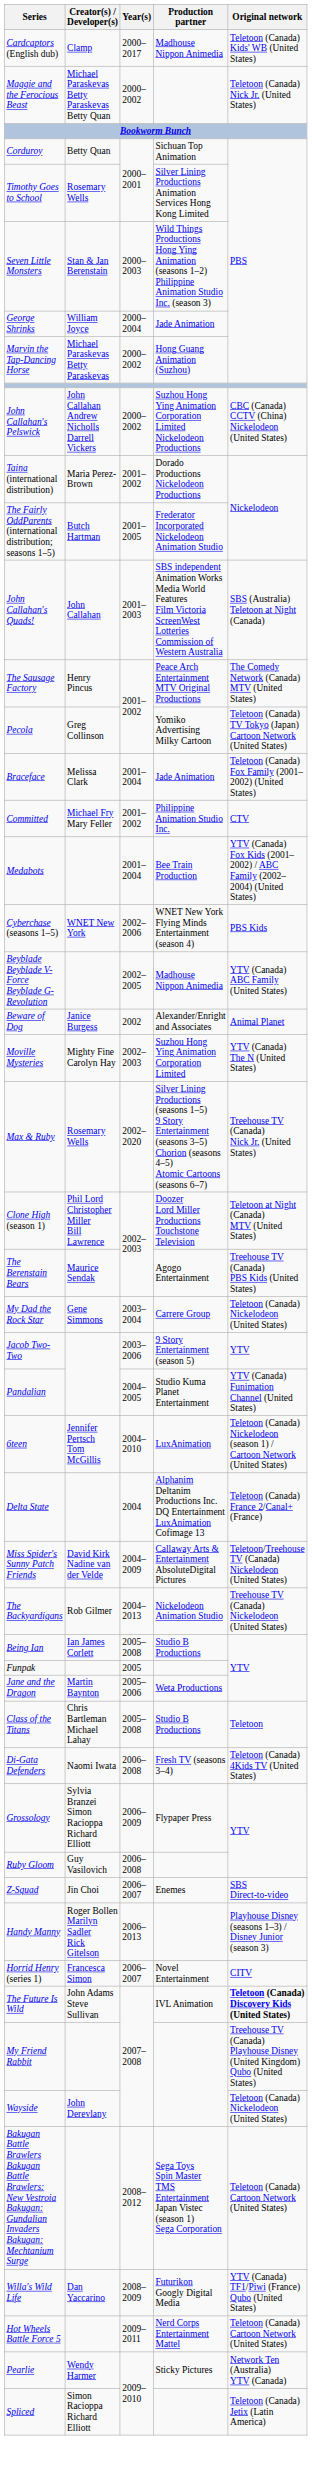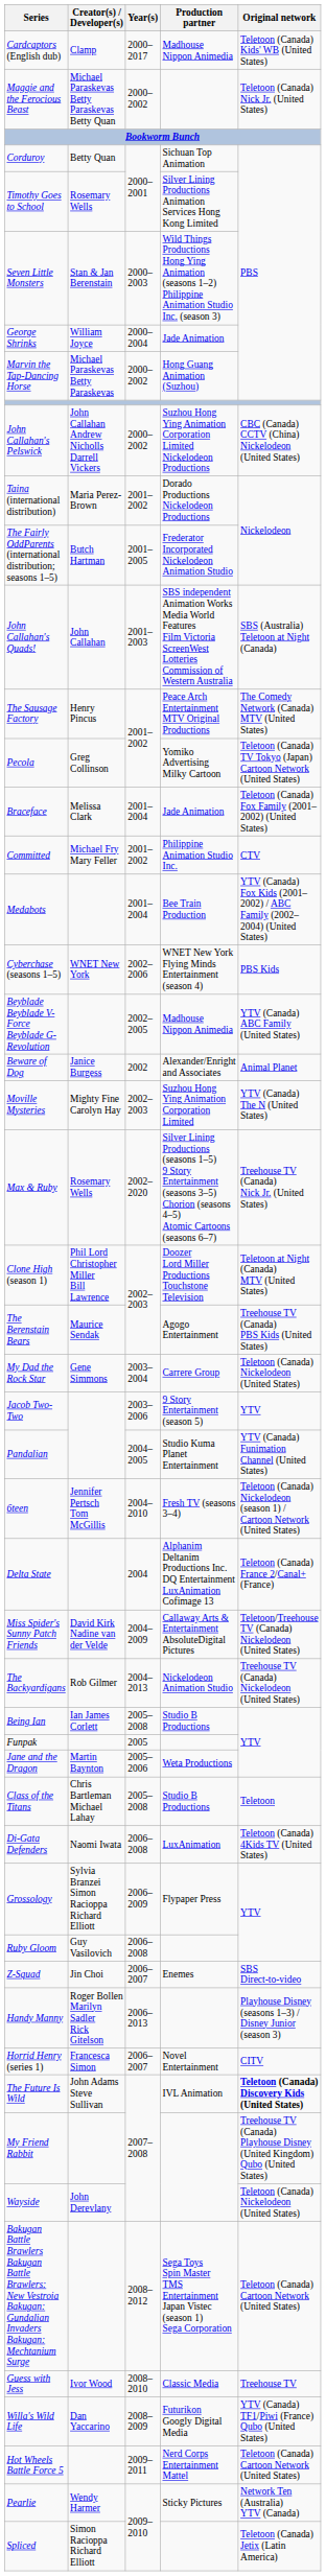 <table class="wikitable sortable plainrowheaders" width="80%">
 <tr>
 <th>Series</th>
 <th>Creator(s) / Developer(s)</th>
 <th>Year(s)</th>
 <th>Production partner</th>
 <th>Original network</th>
 </tr>
 <tr>
 <td><em><a href='#'>Cardcaptors</a></em> (English dub)</td>
 <td><a href='#'>Clamp</a></td>
 <td>2000–2017</td>
 <td><a href='#'>Madhouse</a><br><a href='#'>Nippon Animedia</a></td>
 <td><a href='#'>Teletoon</a> (Canada)<br><a href='#'>Kids' WB</a> (United States)</td>
 </tr>
 <tr>
 <td><em><a href='#'>Maggie and the Ferocious Beast</a></em></td>
 <td><a href='#'>Michael Paraskevas</a><br><a href='#'>Betty Paraskevas</a><br>Betty Quan</td>
 <td>2000–2002</td>
 <td></td>
 <td><a href='#'>Teletoon</a> (Canada)<br><a href='#'>Nick Jr.</a> (United States)</td>
 </tr>
 <tr>
 <th colspan="5" style="background-color:#B0C4DE;"><em><a href='#'>Bookworm Bunch</a></em></th>
 </tr>
 <tr>
 <td><em><a href='#'>Corduroy</a></em></td>
 <td>Betty Quan</td>
 <td rowspan="2">2000–2001</td>
 <td>Sichuan Top Animation</td>
 <td rowspan="5"><a href='#'>PBS</a></td>
 </tr>
 <tr>
 <td><em><a href='#'>Timothy Goes to School</a></em></td>
 <td><a href='#'>Rosemary Wells</a></td>
 <td><a href='#'>Silver Lining Productions</a><br>Animation Services Hong Kong Limited</td>
 </tr>
 <tr>
 <td><em><a href='#'>Seven Little Monsters</a></em></td>
 <td><a href='#'>Stan & Jan Berenstain</a></td>
 <td>2000–2003</td>
 <td><a href='#'>Wild Things Productions</a><br><a href='#'>Hong Ying Animation</a> (seasons 1–2)<br><a href='#'>Philippine Animation Studio Inc.</a> (season 3)</td>
 </tr>
 <tr>
 <td><em><a href='#'>George Shrinks</a></em></td>
 <td><a href='#'>William Joyce</a></td>
 <td>2000–2004</td>
 <td><a href='#'>Jade Animation</a></td>
 </tr>
 <tr>
 <td><em><a href='#'>Marvin the Tap-Dancing Horse</a></em></td>
 <td><a href='#'>Michael Paraskevas</a><br><a href='#'>Betty Paraskevas</a></td>
 <td>2000–2002</td>
 <td><a href='#'>Hong Guang Animation (Suzhou)</a></td>
 </tr>
 <tr>
 <th colspan="5" style="background-color:#B0C4DE;"></th>
 </tr>
 <tr>
 <td><em><a href='#'>John Callahan's Pelswick</a></em></td>
 <td><a href='#'>John Callahan</a><br><a href='#'>Andrew Nicholls<br>Darrell Vickers</a></td>
 <td>2000–2002</td>
 <td><a href='#'>Suzhou Hong Ying Animation Corporation Limited</a><br><a href='#'>Nickelodeon Productions</a></td>
 <td><a href='#'>CBC</a> (Canada)<br><a href='#'>CCTV</a> (China)<br><a href='#'>Nickelodeon</a> (United States)</td>
 </tr>
 <tr>
 <td><em><a href='#'>Taina</a></em> (international distribution)</td>
 <td>Maria Perez-Brown</td>
 <td>2001–2002</td>
 <td>Dorado Productions<br><a href='#'>Nickelodeon Productions</a></td>
 <td rowspan="2"><a href='#'>Nickelodeon</a></td>
 </tr>
 <tr>
 <td><em><a href='#'>The Fairly OddParents</a></em> (international distribution; seasons 1–5)</td>
 <td><a href='#'>Butch Hartman</a></td>
 <td>2001–2005</td>
 <td><a href='#'>Frederator Incorporated</a><br><a href='#'>Nickelodeon Animation Studio</a></td>
 </tr>
 <tr>
 <td><em><a href='#'>John Callahan's Quads!</a></em></td>
 <td><a href='#'>John Callahan</a></td>
 <td>2001–2003</td>
 <td><a href='#'>SBS independent</a><br>Animation Works<br>Media World Features<br><a href='#'>Film Victoria</a><br><a href='#'>ScreenWest</a><br><a href='#'>Lotteries Commission of Western Australia</a></td>
 <td><a href='#'>SBS</a> (Australia)<br><a href='#'>Teletoon at Night</a> (Canada)</td>
 </tr>
 <tr>
 <td><em><a href='#'>The Sausage Factory</a></em></td>
 <td>Henry Pincus</td>
 <td rowspan="2">2001–2002</td>
 <td><a href='#'>Peace Arch Entertainment</a><br><a href='#'>MTV Original Productions</a></td>
 <td><a href='#'>The Comedy Network</a> (Canada)<br><a href='#'>MTV</a> (United States)</td>
 </tr>
 <tr>
 <td><em><a href='#'>Pecola</a></em></td>
 <td>Greg Collinson</td>
 <td>Yomiko Advertising<br>Milky Cartoon</td>
 <td><a href='#'>Teletoon</a> (Canada)<br><a href='#'>TV Tokyo</a> (Japan)<br><a href='#'>Cartoon Network</a> (United States)</td>
 </tr>
 <tr>
 <td><em><a href='#'>Braceface</a></em></td>
 <td>Melissa Clark</td>
 <td>2001–2004</td>
 <td><a href='#'>Jade Animation</a></td>
 <td><a href='#'>Teletoon</a> (Canada)<br><a href='#'>Fox Family</a> (2001–2002) (United States)</td>
 </tr>
 <tr>
 <td><em><a href='#'>Committed</a></em></td>
 <td><a href='#'>Michael Fry</a><br>Mary Feller</td>
 <td>2001–2002</td>
 <td><a href='#'>Philippine Animation Studio Inc.</a></td>
 <td><a href='#'>CTV</a></td>
 </tr>
 <tr>
 <td><em><a href='#'>Medabots</a></em></td>
 <td></td>
 <td>2001–2004</td>
 <td><a href='#'>Bee Train Production</a></td>
 <td><a href='#'>YTV</a> (Canada)<br><a href='#'>Fox Kids</a> (2001–2002) / <a href='#'>ABC Family</a> (2002–2004) (United States)</td>
 </tr>
 <tr>
 <td><em><a href='#'>Cyberchase</a></em> (seasons 1–5)</td>
 <td><a href='#'>WNET New York</a></td>
 <td>2002–2006</td>
 <td>WNET New York<br>Flying Minds Entertainment (season 4)</td>
 <td><a href='#'>PBS Kids</a></td>
 </tr>
 <tr>
 <td><em><a href='#'>Beyblade</a></em><br><em><a href='#'>Beyblade V-Force</a></em><br><em><a href='#'>Beyblade G-Revolution</a></em></td>
 <td></td>
 <td>2002–2005</td>
 <td><a href='#'>Madhouse</a><br><a href='#'>Nippon Animedia</a></td>
 <td><a href='#'>YTV</a> (Canada)<br><a href='#'>ABC Family</a> (United States)</td>
 </tr>
 <tr>
 <td><em><a href='#'>Beware of Dog</a></em></td>
 <td><a href='#'>Janice Burgess</a></td>
 <td>2002</td>
 <td>Alexander/Enright and Associates</td>
 <td><a href='#'>Animal Planet</a></td>
 </tr>
 <tr>
 <td><em><a href='#'>Moville Mysteries</a></em></td>
 <td>Mighty Fine<br>Carolyn Hay</td>
 <td>2002–2003</td>
 <td><a href='#'>Suzhou Hong Ying Animation Corporation Limited</a></td>
 <td><a href='#'>YTV</a> (Canada)<br><a href='#'>The N</a> (United States)</td>
 </tr>
 <tr>
 <td><em><a href='#'>Max & Ruby</a></em></td>
 <td><a href='#'>Rosemary Wells</a></td>
 <td>2002–2020</td>
 <td><a href='#'>Silver Lining Productions</a> (seasons 1–5)<br><a href='#'>9 Story Entertainment</a> (seasons 3–5)<br><a href='#'>Chorion</a> (seasons 4–5)<br><a href='#'>Atomic Cartoons</a> (seasons 6–7)</td>
 <td><a href='#'>Treehouse TV</a> (Canada)<br><a href='#'>Nick Jr.</a> (United States)</td>
 </tr>
 <tr>
 <td><em><a href='#'>Clone High</a></em> (season 1)</td>
 <td><a href='#'>Phil Lord<br>Christopher Miller</a><br><a href='#'>Bill Lawrence</a></td>
 <td rowspan="2">2002–2003</td>
 <td><a href='#'>Doozer</a><br><a href='#'>Lord Miller Productions</a><br><a href='#'>Touchstone Television</a></td>
 <td><a href='#'>Teletoon at Night</a> (Canada)<br><a href='#'>MTV</a> (United States)</td>
 </tr>
 <tr>
 <td><em><a href='#'>The Berenstain Bears</a></em></td>
 <td><a href='#'>Maurice Sendak</a></td>
 <td>Agogo Entertainment</td>
 <td><a href='#'>Treehouse TV</a> (Canada)<br><a href='#'>PBS Kids</a> (United States)</td>
 </tr>
 <tr>
 <td><em><a href='#'>My Dad the Rock Star</a></em></td>
 <td><a href='#'>Gene Simmons</a></td>
 <td>2003–2004</td>
 <td><a href='#'>Carrere Group</a></td>
 <td><a href='#'>Teletoon</a> (Canada)<br><a href='#'>Nickelodeon</a> (United States)</td>
 </tr>
 <tr>
 <td><em><a href='#'>Jacob Two-Two</a></em></td>
 <td rowspan="2"></td>
 <td>2003–2006</td>
 <td><a href='#'>9 Story Entertainment</a> (season 5)</td>
 <td><a href='#'>YTV</a></td>
 </tr>
 <tr>
 <td><em><a href='#'>Pandalian</a></em></td>
 <td>2004–2005</td>
 <td>Studio Kuma<br>Planet Entertainment</td>
 <td><a href='#'>YTV</a> (Canada)<br><a href='#'>Funimation Channel</a> (United States)</td>
 </tr>
 <tr>
 <td><em><a href='#'>6teen</a></em></td>
 <td><a href='#'>Jennifer Pertsch</a><br><a href='#'>Tom McGillis</a></td>
 <td>2004–2010</td>
-<td><a href='#'>LuxAnimation</a></td>
+<td><a href='#'>Fresh TV</a> (seasons 3–4)</td>
 <td><a href='#'>Teletoon</a> (Canada)<br><a href='#'>Nickelodeon</a> (season 1) / <a href='#'>Cartoon Network</a> (United States)</td>
 </tr>
 <tr>
 <td><em><a href='#'>Delta State</a></em></td>
 <td></td>
 <td>2004</td>
 <td><a href='#'>Alphanim</a><br>Deltanim Productions Inc.<br>DQ Entertainment<br><a href='#'>LuxAnimation</a><br>Cofimage 13</td>
 <td><a href='#'>Teletoon</a> (Canada)<br><a href='#'>France 2</a>/<a href='#'>Canal+</a> (France)</td>
 </tr>
 <tr>
 <td><em><a href='#'>Miss Spider's Sunny Patch Friends</a></em></td>
 <td><a href='#'>David Kirk</a><br><a href='#'>Nadine van der Velde</a></td>
 <td>2004–2009</td>
 <td><a href='#'>Callaway Arts & Entertainment</a><br>AbsoluteDigital Pictures</td>
 <td><a href='#'>Teletoon</a>/<a href='#'>Treehouse TV</a> (Canada)<br><a href='#'>Nickelodeon</a> (United States)</td>
 </tr>
 <tr>
 <td><em><a href='#'>The Backyardigans</a></em></td>
 <td>Rob Gilmer</td>
 <td>2004–2013</td>
 <td><a href='#'>Nickelodeon Animation Studio</a></td>
 <td><a href='#'>Treehouse TV</a> (Canada)<br><a href='#'>Nickelodeon</a> (United States)</td>
 </tr>
 <tr>
 <td><em><a href='#'>Being Ian</a></em></td>
 <td><a href='#'>Ian James Corlett</a></td>
 <td>2005–2008</td>
 <td><a href='#'>Studio B Productions</a></td>
 <td rowspan="3"><a href='#'>YTV</a></td>
 </tr>
 <tr>
 <td><em>Funpak</em></td>
 <td></td>
 <td>2005</td>
 <td></td>
 </tr>
 <tr>
 <td><em><a href='#'>Jane and the Dragon</a></em></td>
 <td><a href='#'>Martin Baynton</a></td>
 <td>2005–2006</td>
 <td><a href='#'>Weta Productions</a></td>
 </tr>
 <tr>
 <td><em><a href='#'>Class of the Titans</a></em></td>
 <td>Chris Bartleman<br>Michael Lahay</td>
 <td>2005–2008</td>
 <td><a href='#'>Studio B Productions</a></td>
 <td><a href='#'>Teletoon</a></td>
 </tr>
 <tr>
 <td><em><a href='#'>Di-Gata Defenders</a></em></td>
 <td>Naomi Iwata</td>
 <td>2006–2008</td>
-<td><a href='#'>Fresh TV</a> (seasons 3–4)</td>
+<td><a href='#'>LuxAnimation</a></td>
 <td><a href='#'>Teletoon</a> (Canada)<br><a href='#'>4Kids TV</a> (United States)</td>
 </tr>
 <tr>
 <td><em><a href='#'>Grossology</a></em></td>
 <td>Sylvia Branzei<br>Simon Racioppa<br>Richard Elliott</td>
 <td>2006–2009</td>
 <td>Flypaper Press</td>
 <td rowspan="2"><a href='#'>YTV</a></td>
 </tr>
 <tr>
 <td><em><a href='#'>Ruby Gloom</a></em></td>
 <td>Guy Vasilovich</td>
 <td>2006–2008</td>
 <td></td>
 </tr>
 <tr>
 <td><em><a href='#'>Z-Squad</a></em></td>
 <td>Jin Choi</td>
 <td>2006–2007</td>
 <td>Enemes</td>
 <td><a href='#'>SBS</a><br><a href='#'>Direct-to-video</a></td>
 </tr>
 <tr>
 <td><em><a href='#'>Handy Manny</a></em></td>
 <td>Roger Bollen<br><a href='#'>Marilyn Sadler</a><br><a href='#'>Rick Gitelson</a></td>
 <td>2006–2013</td>
 <td></td>
 <td><a href='#'>Playhouse Disney</a> (seasons 1–3) / <a href='#'>Disney Junior</a> (season 3)</td>
 </tr>
 <tr>
 <td><em><a href='#'>Horrid Henry</a></em> (series 1)</td>
 <td><a href='#'>Francesca Simon</a></td>
 <td>2006–2007</td>
 <td>Novel Entertainment</td>
 <td><a href='#'>CITV</a></td>
 </tr>
 <tr>
 <td><em><a href='#'>The Future Is Wild</a></em></td>
 <td>John Adams<br>Steve Sullivan</td>
 <td rowspan="3">2007–2008</td>
 <td>IVL Animation</td>
 <td><strong><a href='#'>Teletoon</a> (Canada)<br><a href='#'>Discovery Kids</a> (United States)</strong></td>
 </tr>
 <tr>
 <td><em><a href='#'>My Friend Rabbit</a></em></td>
 <td></td>
 <td rowspan="2"></td>
 <td><a href='#'>Treehouse TV</a> (Canada)<br><a href='#'>Playhouse Disney</a> (United Kingdom)<br><a href='#'>Qubo</a> (United States)</td>
 </tr>
 <tr>
 <td><em><a href='#'>Wayside</a></em></td>
 <td><a href='#'>John Derevlany</a></td>
 <td><a href='#'>Teletoon</a> (Canada)<br><a href='#'>Nickelodeon</a> (United States)</td>
 </tr>
 <tr>
 <td><em><a href='#'>Bakugan Battle Brawlers</a></em><br><em><a href='#'>Bakugan Battle Brawlers: New Vestroia</a></em><br><em><a href='#'>Bakugan: Gundalian Invaders</a></em><br><em><a href='#'>Bakugan: Mechtanium Surge</a></em></td>
 <td></td>
 <td>2008–2012</td>
 <td><a href='#'>Sega Toys</a><br><a href='#'>Spin Master</a><br><a href='#'>TMS Entertainment</a><br>Japan Vistec (season 1)<br><a href='#'>Sega Corporation</a></td>
 <td><a href='#'>Teletoon</a> (Canada)<br><a href='#'>Cartoon Network</a> (United States)</td>
 </tr>
 <tr>
+<td><em><a href='#'>Guess with Jess</a></em></td>
+<td><a href='#'>Ivor Wood</a></td>
+<td>2008–2010</td>
+<td><a href='#'>Classic Media</a></td>
+<td><a href='#'>Treehouse TV</a></td>
+</tr>
+<tr>
 <td><em><a href='#'>Willa's Wild Life</a></em></td>
 <td><a href='#'>Dan Yaccarino</a></td>
 <td>2008–2009</td>
 <td><a href='#'>Futurikon</a><br>Googly Digital Media</td>
 <td><a href='#'>YTV</a> (Canada)<br><a href='#'>TF1</a>/<a href='#'>Piwi</a> (France)<br><a href='#'>Qubo</a> (United States)</td>
 </tr>
 <tr>
 <td><em><a href='#'>Hot Wheels Battle Force 5</a></em></td>
 <td></td>
 <td>2009–2011</td>
 <td><a href='#'>Nerd Corps Entertainment</a><br><a href='#'>Mattel</a></td>
 <td><a href='#'>Teletoon</a> (Canada)<br><a href='#'>Cartoon Network</a> (United States)</td>
 </tr>
 <tr>
 <td><em><a href='#'>Pearlie</a></em></td>
 <td><a href='#'>Wendy Harmer</a></td>
 <td rowspan="2">2009–2010</td>
 <td>Sticky Pictures</td>
 <td><a href='#'>Network Ten</a> (Australia)<br><a href='#'>YTV</a> (Canada)</td>
 </tr>
 <tr>
 <td><em><a href='#'>Spliced</a></em></td>
 <td>Simon Racioppa<br>Richard Elliott</td>
 <td></td>
 <td><a href='#'>Teletoon</a> (Canada)<br><a href='#'>Jetix</a> (Latin America)</td>
 </tr>
 </table>
